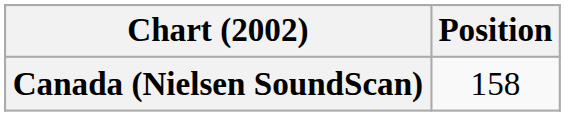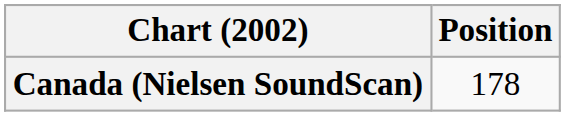 <table class="wikitable plainrowheaders" style="text-align:center">
 <tr>
 <th>Chart (2002)</th>
 <th>Position</th>
 </tr>
 <tr>
 <th scope="row">Canada (Nielsen SoundScan)</th>
-<td>158</td>
+<td>178</td>
 </tr>
 </table>
